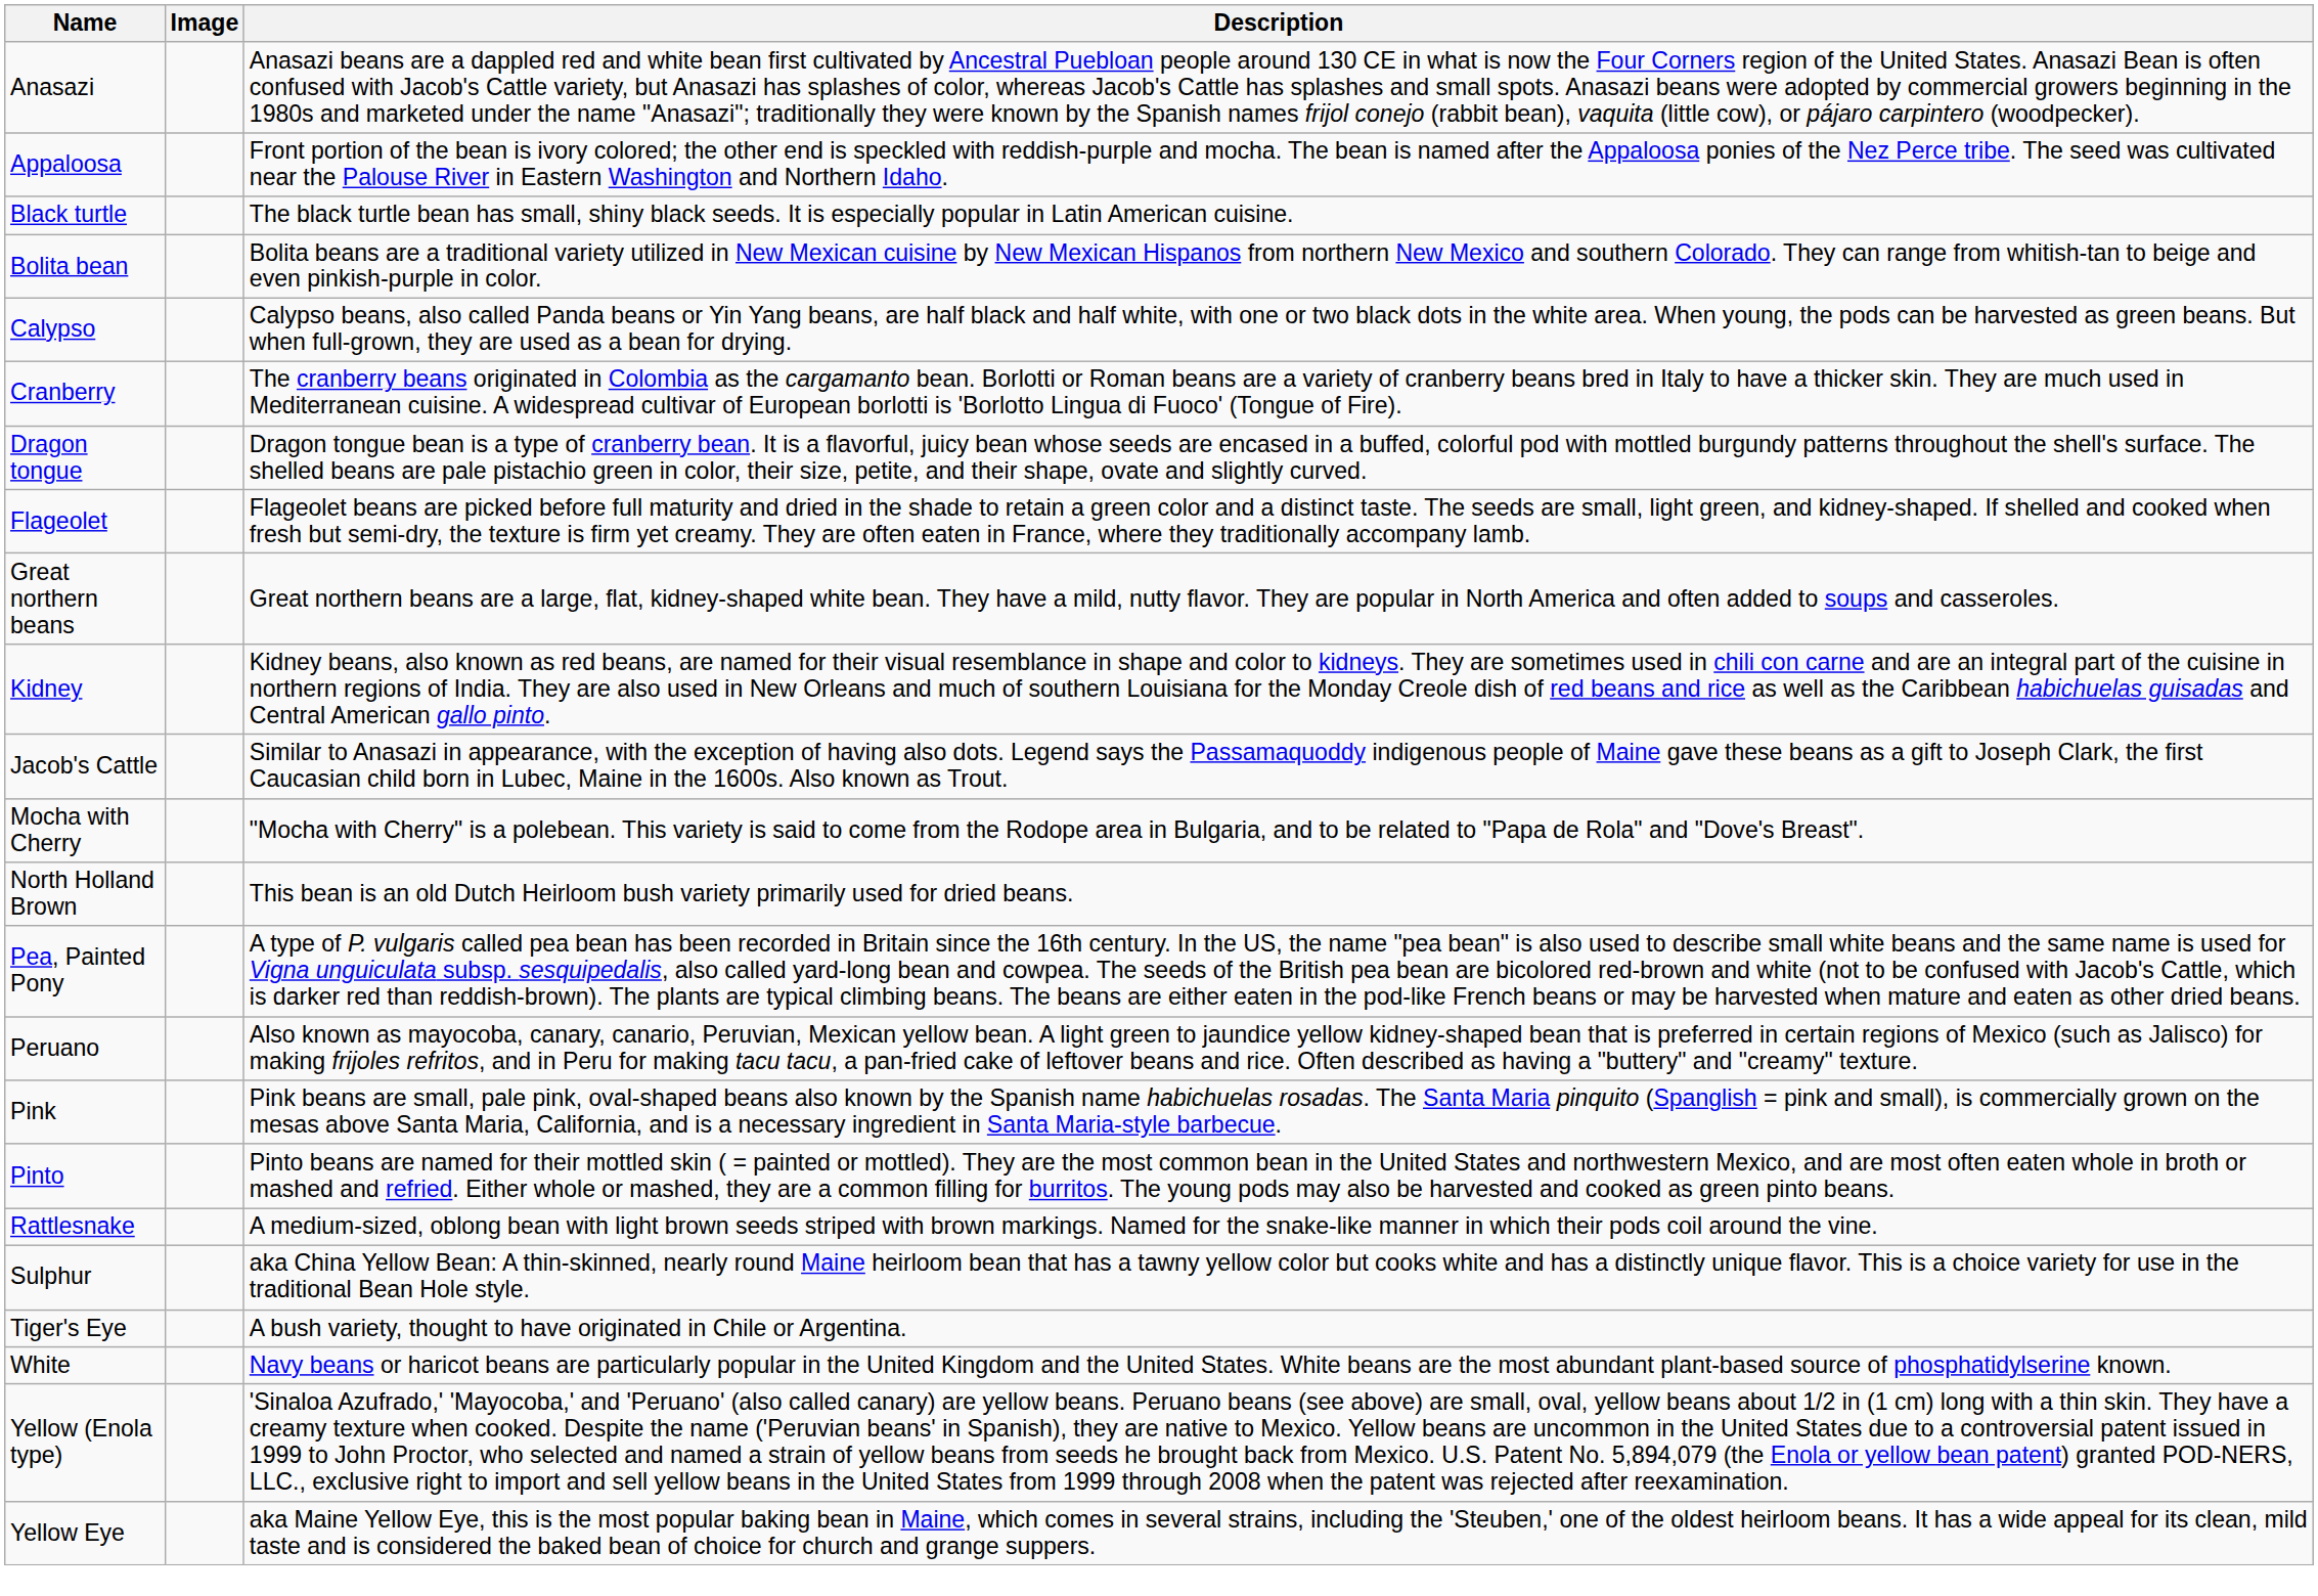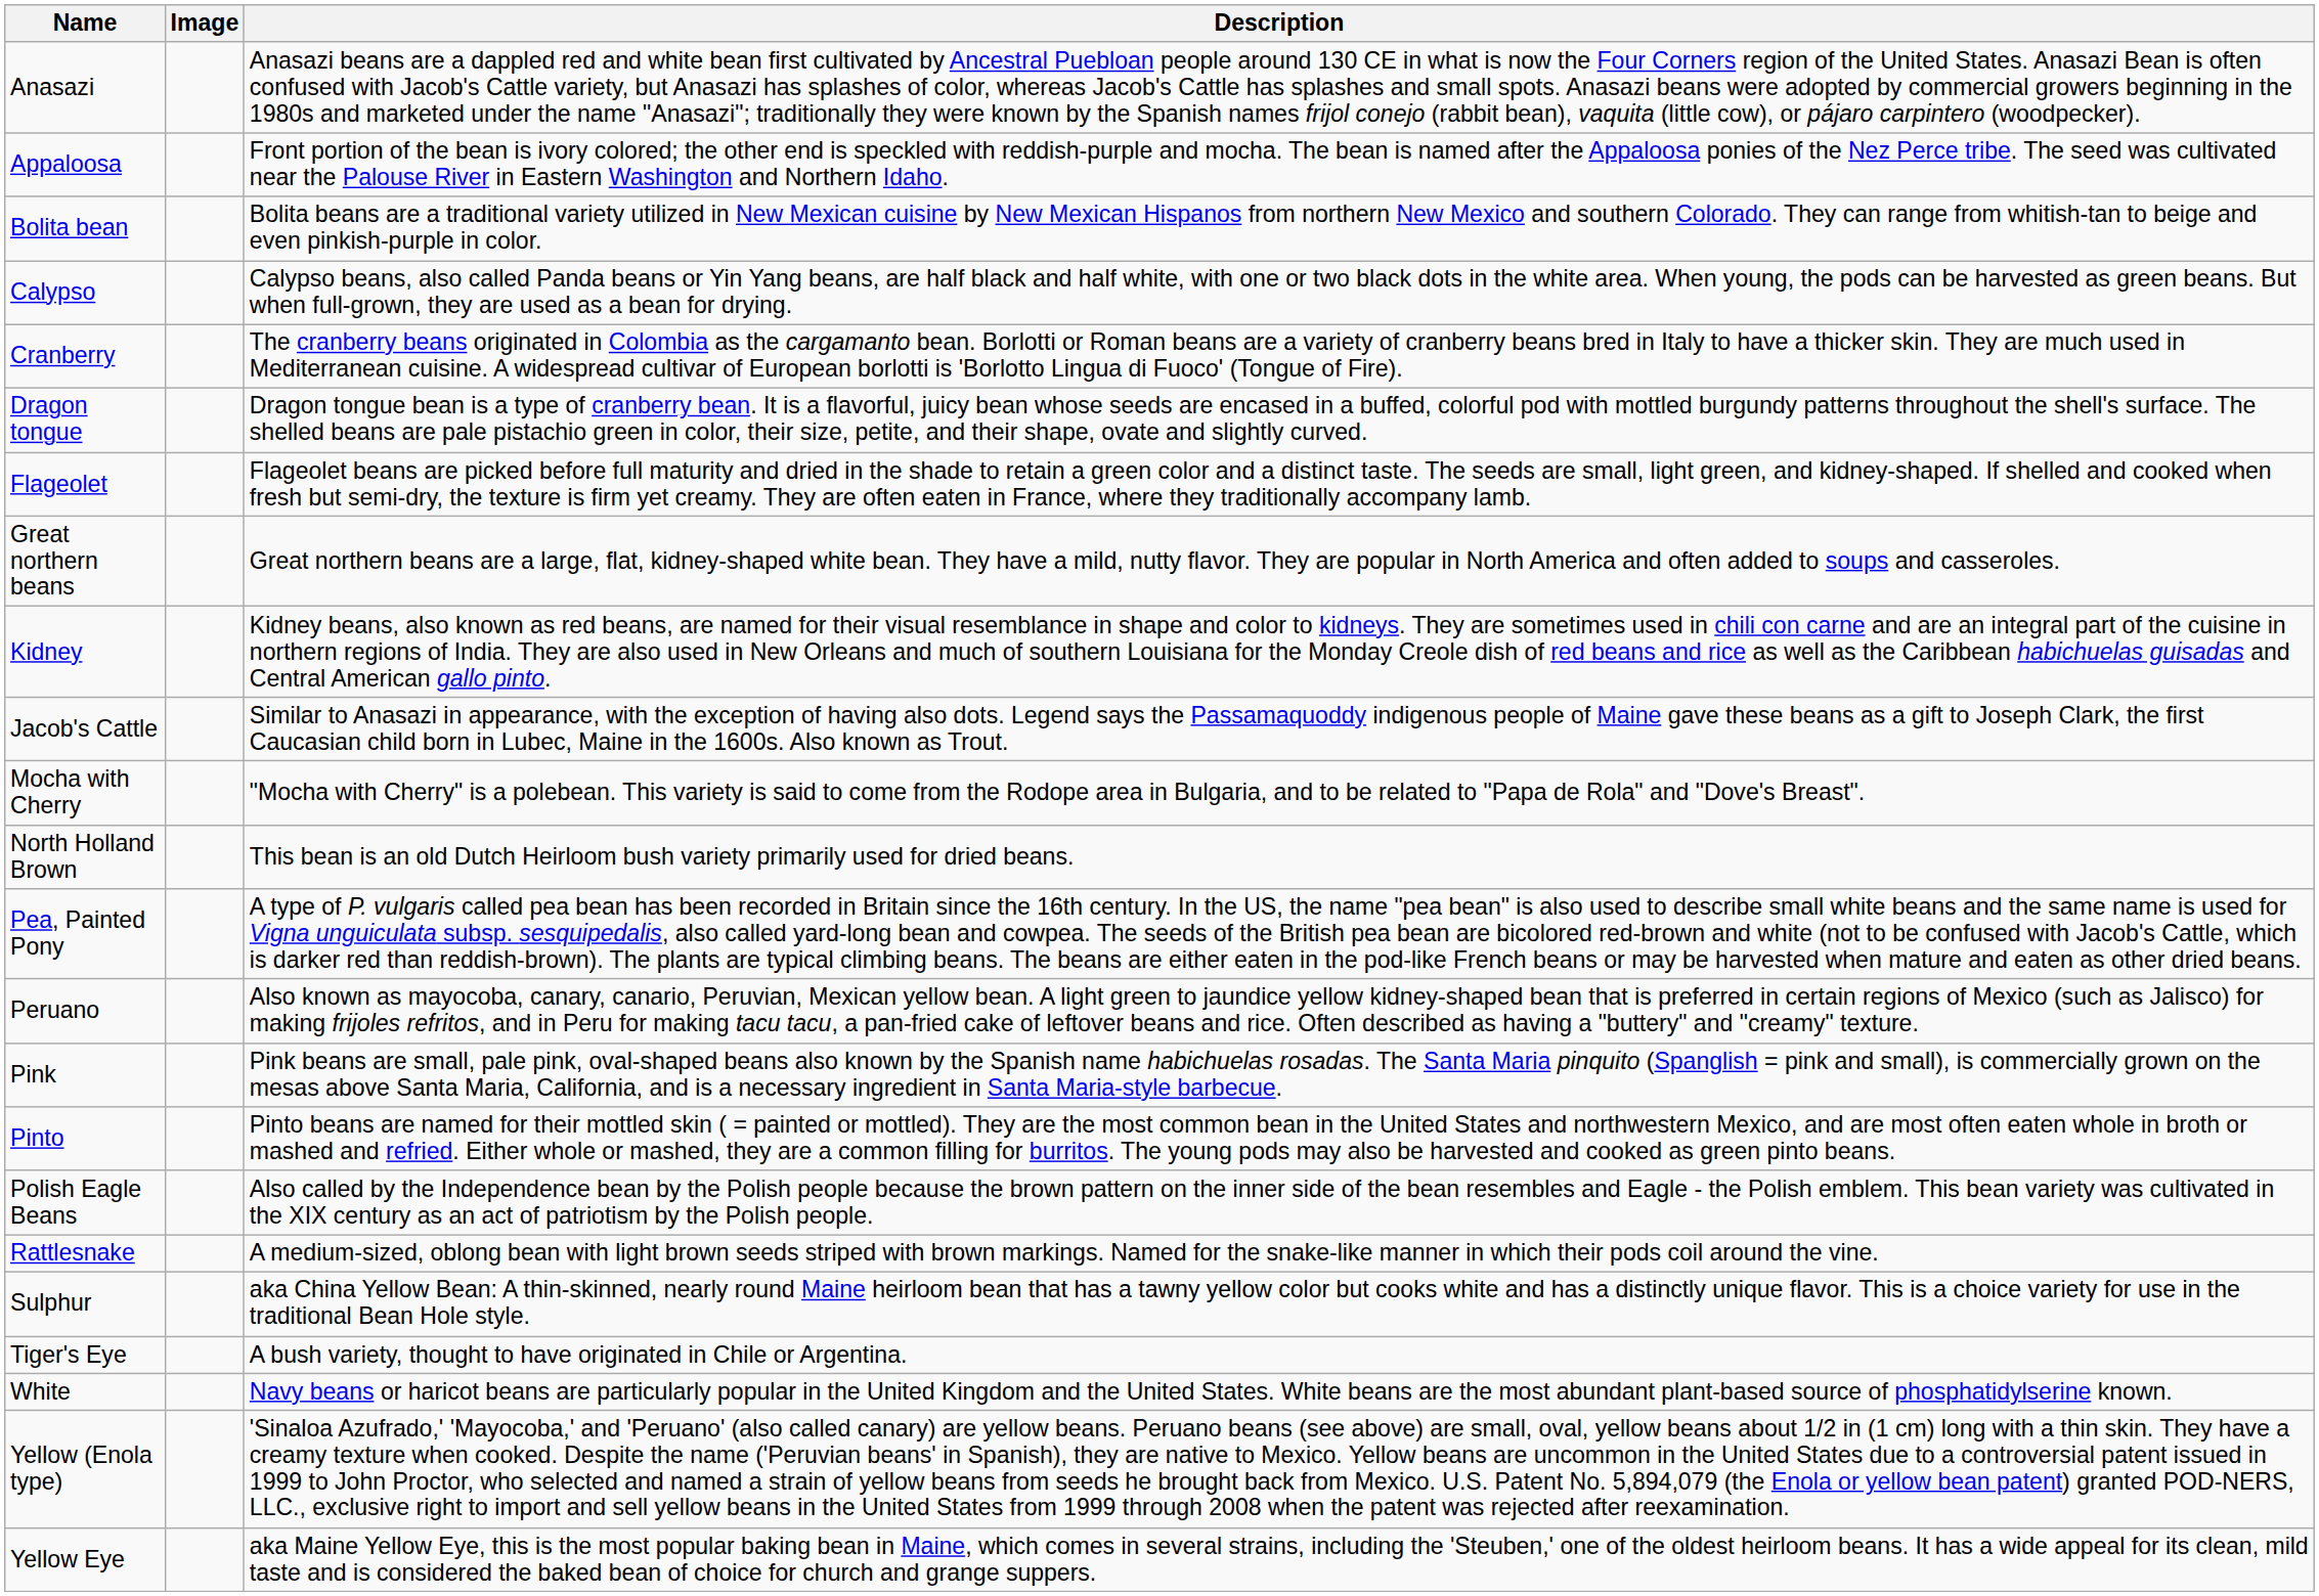 <table class="wikitable" style="clear:right">
 <tr>
 <th>Name</th>
 <th>Image</th>
 <th>Description</th>
 </tr>
 <tr>
 <td>Anasazi</td>
 <td></td>
 <td>Anasazi beans are a dappled red and white bean first cultivated by <a href='#'>Ancestral Puebloan</a> people around 130 CE in what is now the <a href='#'>Four Corners</a> region of the United States. Anasazi Bean is often confused with Jacob's Cattle variety, but Anasazi has splashes of color, whereas Jacob's Cattle has splashes and small spots. Anasazi beans were adopted by commercial growers beginning in the 1980s and marketed under the name "Anasazi"; traditionally they were known by the Spanish names <em>frijol conejo</em> (rabbit bean), <em>vaquita</em> (little cow), or <em>pájaro carpintero</em> (woodpecker).</td>
 </tr>
 <tr>
 <td><a href='#'>Appaloosa</a></td>
 <td></td>
 <td>Front portion of the bean is ivory colored; the other end is speckled with reddish-purple and mocha. The bean is named after the <a href='#'>Appaloosa</a> ponies of the <a href='#'>Nez Perce tribe</a>. The seed was cultivated near the <a href='#'>Palouse River</a> in Eastern <a href='#'>Washington</a> and Northern <a href='#'>Idaho</a>.</td>
-</tr>
-<tr>
-<td><a href='#'>Black turtle</a></td>
-<td></td>
-<td>The black turtle bean has small, shiny black seeds. It is especially popular in Latin American cuisine.</td>
 </tr>
 <tr>
 <td><a href='#'>Bolita bean</a></td>
 <td></td>
 <td>Bolita beans are a traditional variety utilized in <a href='#'>New Mexican cuisine</a> by <a href='#'>New Mexican Hispanos</a> from northern <a href='#'>New Mexico</a> and southern <a href='#'>Colorado</a>. They can range from whitish-tan to beige and even pinkish-purple in color.</td>
 </tr>
 <tr>
 <td><a href='#'>Calypso</a></td>
 <td></td>
 <td>Calypso beans, also called Panda beans or Yin Yang beans, are half black and half white, with one or two black dots in the white area. When young, the pods can be harvested as green beans. But when full-grown, they are used as a bean for drying.</td>
 </tr>
 <tr>
 <td><a href='#'>Cranberry</a></td>
 <td></td>
 <td>The <a href='#'>cranberry beans</a> originated in <a href='#'>Colombia</a> as the <em>cargamanto</em> bean. Borlotti or Roman beans are a variety of cranberry beans bred in Italy to have a thicker skin. They are much used in Mediterranean cuisine. A widespread cultivar of European borlotti is 'Borlotto Lingua di Fuoco' (Tongue of Fire).</td>
 </tr>
 <tr>
 <td><a href='#'>Dragon tongue</a></td>
 <td></td>
 <td>Dragon tongue bean is a type of <a href='#'>cranberry bean</a>. It is a flavorful, juicy bean whose seeds are encased in a buffed, colorful pod with mottled burgundy patterns throughout the shell's surface. The shelled beans are pale pistachio green in color, their size, petite, and their shape, ovate and slightly curved.</td>
 </tr>
 <tr>
 <td><a href='#'>Flageolet</a></td>
 <td></td>
 <td>Flageolet beans are picked before full maturity and dried in the shade to retain a green color and a distinct taste. The seeds are small, light green, and kidney-shaped. If shelled and cooked when fresh but semi-dry, the texture is firm yet creamy. They are often eaten in France, where they traditionally accompany lamb.</td>
 </tr>
 <tr>
 <td>Great northern beans</td>
 <td></td>
 <td>Great northern beans are a large, flat, kidney-shaped white bean. They have a mild, nutty flavor. They are popular in North America and often added to <a href='#'>soups</a> and casseroles.</td>
 </tr>
 <tr>
 <td><a href='#'>Kidney</a></td>
 <td></td>
 <td>Kidney beans, also known as red beans, are named for their visual resemblance in shape and color to <a href='#'>kidneys</a>. They are sometimes used in <a href='#'>chili con carne</a> and are an integral part of the cuisine in northern regions of India. They are also used in New Orleans and much of southern Louisiana for the Monday Creole dish of <a href='#'>red beans and rice</a> as well as the Caribbean <em><a href='#'>habichuelas guisadas</a></em> and Central American <em><a href='#'>gallo pinto</a></em>.</td>
 </tr>
 <tr>
 <td>Jacob's Cattle</td>
 <td></td>
 <td>Similar to Anasazi in appearance, with the exception of having also dots. Legend says the <a href='#'>Passamaquoddy</a> indigenous people of <a href='#'>Maine</a> gave these beans as a gift to Joseph Clark, the first Caucasian child born in Lubec, Maine in the 1600s. Also known as Trout.</td>
 </tr>
 <tr>
 <td>Mocha with Cherry</td>
 <td></td>
 <td>"Mocha with Cherry" is a polebean. This variety is said to come from the Rodope area in Bulgaria, and to be related to "Papa de Rola" and "Dove's Breast".</td>
 </tr>
 <tr>
 <td>North Holland Brown</td>
 <td></td>
 <td>This bean is an old Dutch Heirloom bush variety primarily used for dried beans.</td>
 </tr>
 <tr>
 <td><a href='#'>Pea</a>, Painted Pony</td>
 <td></td>
 <td>A type of <em>P. vulgaris</em> called pea bean has been recorded in Britain since the 16th century. In the US, the name "pea bean" is also used to describe small white beans and the same name is used for <a href='#'><em>Vigna unguiculata</em> subsp. <em>sesquipedalis</em></a>, also called yard-long bean and cowpea. The seeds of the British pea bean are bicolored red-brown and white (not to be confused with Jacob's Cattle, which is darker red than reddish-brown). The plants are typical climbing beans. The beans are either eaten in the pod-like French beans or may be harvested when mature and eaten as other dried beans.</td>
 </tr>
 <tr>
 <td>Peruano</td>
 <td></td>
 <td>Also known as mayocoba, canary, canario, Peruvian, Mexican yellow bean. A light green to jaundice yellow kidney-shaped bean that is preferred in certain regions of Mexico (such as Jalisco) for making <em>frijoles refritos</em>, and in Peru for making <em>tacu tacu</em>, a pan-fried cake of leftover beans and rice. Often described as having a "buttery" and "creamy" texture.</td>
 </tr>
 <tr>
 <td>Pink</td>
 <td></td>
 <td>Pink beans are small, pale pink, oval-shaped beans also known by the Spanish name <em>habichuelas rosadas</em>. The <a href='#'>Santa Maria</a> <em>pinquito</em> (<a href='#'>Spanglish</a> = pink and small), is commercially grown on the mesas above Santa Maria, California, and is a necessary ingredient in <a href='#'>Santa Maria-style barbecue</a>.</td>
 </tr>
 <tr>
 <td><a href='#'>Pinto</a></td>
 <td></td>
 <td>Pinto beans are named for their mottled skin ( = painted or mottled). They are the most common bean in the United States and northwestern Mexico, and are most often eaten whole in broth or mashed and <a href='#'>refried</a>. Either whole or mashed, they are a common filling for <a href='#'>burritos</a>. The young pods may also be harvested and cooked as green pinto beans.</td>
 </tr>
 <tr>
+<td>Polish Eagle Beans</td>
+<td></td>
+<td>Also called by the Independence bean by the Polish people because the brown pattern on the inner side of the bean resembles and Eagle - the Polish emblem. This bean variety was cultivated in the XIX century as an act of patriotism by the Polish people.</td>
+</tr>
+<tr>
 <td><a href='#'>Rattlesnake</a></td>
 <td></td>
 <td>A medium-sized, oblong bean with light brown seeds striped with brown markings. Named for the snake-like manner in which their pods coil around the vine.</td>
 </tr>
 <tr>
 <td>Sulphur</td>
 <td></td>
 <td>aka China Yellow Bean: A thin-skinned, nearly round <a href='#'>Maine</a> heirloom bean that has a tawny yellow color but cooks white and has a distinctly unique flavor. This is a choice variety for use in the traditional Bean Hole style.</td>
 </tr>
 <tr>
 <td>Tiger's Eye</td>
 <td></td>
 <td>A bush variety, thought to have originated in Chile or Argentina.</td>
 </tr>
 <tr>
 <td>White</td>
 <td></td>
 <td><a href='#'>Navy beans</a> or haricot beans are particularly popular in the United Kingdom and the United States. White beans are the most abundant plant-based source of <a href='#'>phosphatidylserine</a> known.</td>
 </tr>
 <tr>
 <td>Yellow (Enola type)</td>
 <td></td>
 <td>'Sinaloa Azufrado,' 'Mayocoba,' and 'Peruano' (also called canary) are yellow beans. Peruano beans (see above) are small, oval, yellow beans about 1/2 in (1 cm) long with a thin skin. They have a creamy texture when cooked. Despite the name ('Peruvian beans' in Spanish), they are native to Mexico. Yellow beans are uncommon in the United States due to a controversial patent issued in 1999 to John Proctor, who selected and named a strain of yellow beans from seeds he brought back from Mexico. U.S. Patent No. 5,894,079 (the <a href='#'>Enola or yellow bean patent</a>) granted POD-NERS, LLC., exclusive right to import and sell yellow beans in the United States from 1999 through 2008 when the patent was rejected after reexamination.</td>
 </tr>
 <tr>
 <td>Yellow Eye</td>
 <td></td>
 <td>aka Maine Yellow Eye, this is the most popular baking bean in <a href='#'>Maine</a>, which comes in several strains, including the 'Steuben,' one of the oldest heirloom beans. It has a wide appeal for its clean, mild taste and is considered the baked bean of choice for church and grange suppers.</td>
 </tr>
 </table>
